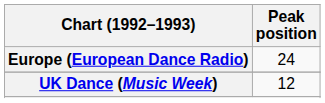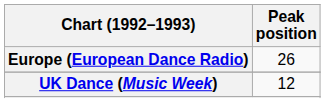 <table class="wikitable sortable plainrowheaders" style="text-align:center">
 <tr>
 <th>Chart (1992–1993)</th>
 <th>Peak<br>position</th>
 </tr>
 <tr>
 <th scope="row">Europe (<a href='#'>European Dance Radio</a>)</th>
-<td>24</td>
+<td>26</td>
 </tr>
 <tr>
 </tr>
 <tr>
 <th scope="row"><a href='#'>UK Dance</a> (<em><a href='#'>Music Week</a></em>)</th>
 <td>12</td>
 </tr>
 <tr>
 </tr>
 <tr>
 </tr>
 <tr>
 </tr>
 <tr>
 </tr>
 </table>
